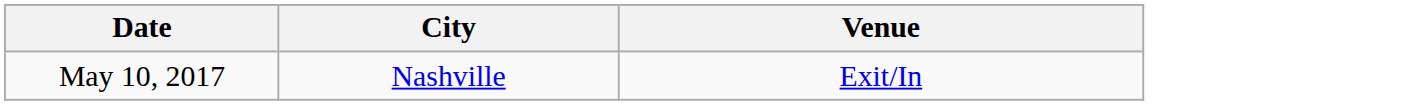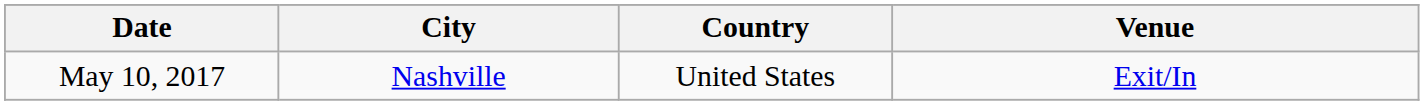 <table class="wikitable" style="text-align:center;">
 <tr>
 <th style="width:140px;">Date</th>
 <th style="width:175px;">City</th>
+<th style="width:140px;">Country</th>
 <th style="width:275px;">Venue</th>
 </tr>
 <tr>
 <td>May 10, 2017</td>
 <td><a href='#'>Nashville</a></td>
+<td>United States</td>
 <td><a href='#'>Exit/In</a></td>
 </tr>
 </table>
